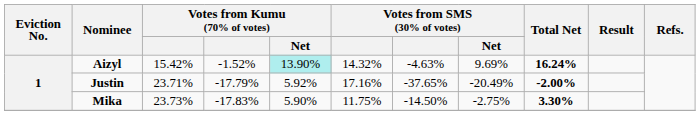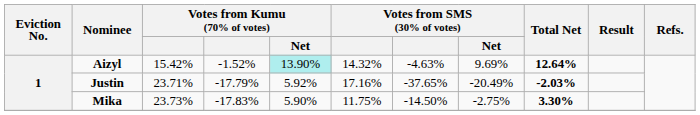 <table class="wikitable" style="text-align:center; font-size:90%; line-height:14px;" width="61.5%">
 <tr>
 <th rowspan="2" width="05%">Eviction No.</th>
 <th rowspan="2" width="05%">Nominee</th>
 <th colspan="3" width="15%">Votes from Kumu<br><small>(70% of votes)</small></th>
 <th colspan="3" width="15%">Votes from SMS<br><small>(30% of votes)</small></th>
 <th rowspan="2" width="05%">Total Net</th>
 <th rowspan="2" width="05%">Result</th>
 <th rowspan="2" width="05%">Refs.</th>
 </tr>
 <tr>
 <th width="05%"></th>
 <th width="05%"></th>
 <th>Net</th>
 <th width="05%"></th>
 <th width="05%"></th>
 <th>Net</th>
 </tr>
 <tr>
 <th rowspan="3">1</th>
 <td><strong>Aizyl</strong></td>
 <td>15.42%</td>
 <td>-1.52%</td>
 <td style="background: paleturquoise;">13.90%</td>
 <td>14.32%</td>
 <td>-4.63%</td>
 <td>9.69%</td>
-<td><strong>16.24%</strong></td>
+<td><strong>12.64%</strong></td>
 <td></td>
 <td rowspan="3"></td>
 </tr>
 <tr>
 <td><strong>Justin</strong></td>
 <td>23.71%</td>
 <td>-17.79%</td>
 <td>5.92%</td>
 <td>17.16%</td>
 <td>-37.65%</td>
 <td>-20.49%</td>
-<td><strong>-2.00%</strong></td>
+<td><strong>-2.03%</strong></td>
 <td></td>
 </tr>
 <tr>
 <td><strong>Mika</strong></td>
 <td>23.73%</td>
 <td>-17.83%</td>
 <td>5.90%</td>
 <td>11.75%</td>
 <td>-14.50%</td>
 <td>-2.75%</td>
 <td><strong>3.30%</strong></td>
 <td></td>
 </tr>
 <tr>
 </tr>
 </table>
